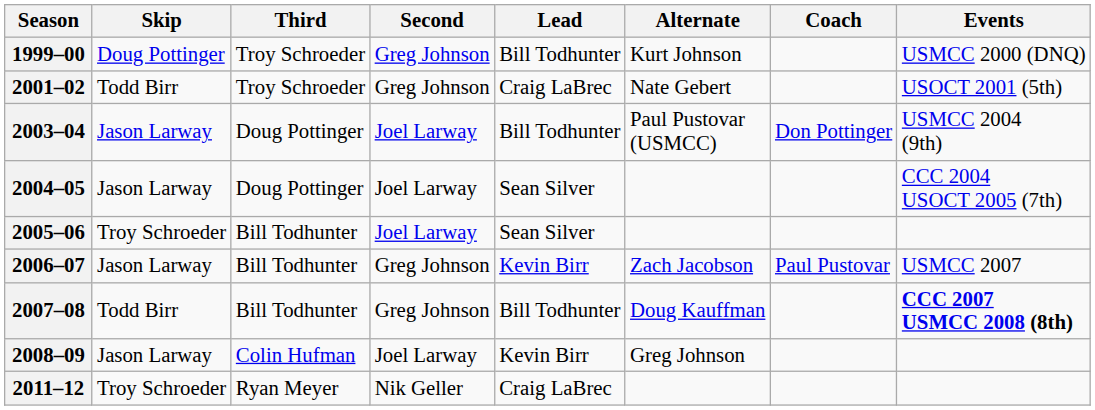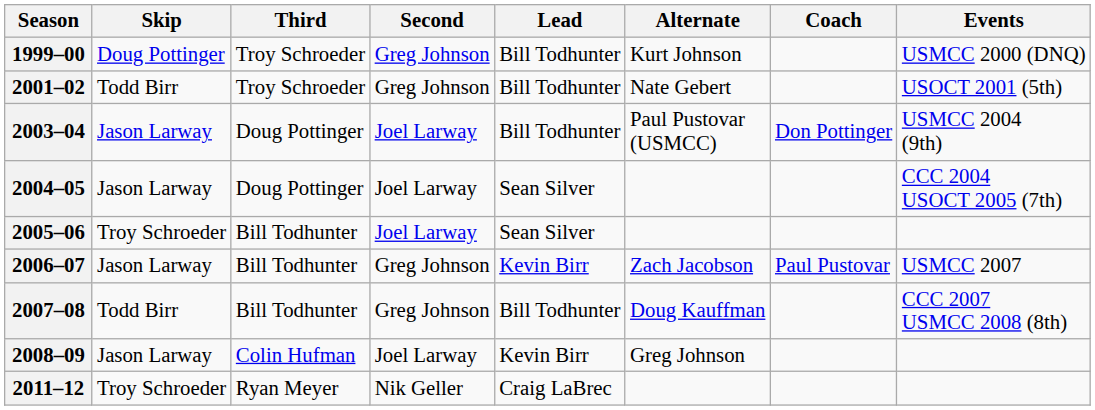 <table class="wikitable">
 <tr>
 <th scope="col" width=60>Season</th>
 <th scope="col">Skip</th>
 <th scope="col">Third</th>
 <th scope="col">Second</th>
 <th scope="col">Lead</th>
 <th scope="col">Alternate</th>
 <th scope="col">Coach</th>
 <th scope="col">Events</th>
 </tr>
 <tr>
 <th scope="row">1999–00</th>
 <td><a href='#'>Doug Pottinger</a></td>
 <td>Troy Schroeder</td>
 <td><a href='#'>Greg Johnson</a></td>
 <td>Bill Todhunter</td>
 <td>Kurt Johnson</td>
 <td></td>
 <td><a href='#'>USMCC</a> 2000 (DNQ)</td>
 </tr>
 <tr>
 <th scope="row">2001–02</th>
 <td>Todd Birr</td>
 <td>Troy Schroeder</td>
 <td>Greg Johnson</td>
-<td>Craig LaBrec</td>
+<td>Bill Todhunter</td>
 <td>Nate Gebert</td>
 <td></td>
 <td><a href='#'>USOCT 2001</a> (5th)</td>
 </tr>
 <tr>
 <th scope="row">2003–04</th>
 <td><a href='#'>Jason Larway</a></td>
 <td>Doug Pottinger</td>
 <td><a href='#'>Joel Larway</a></td>
 <td>Bill Todhunter</td>
 <td>Paul Pustovar<br>(USMCC)</td>
 <td><a href='#'>Don Pottinger</a></td>
 <td><a href='#'>USMCC</a> 2004 <br> (9th)</td>
 </tr>
 <tr>
 <th scope="row">2004–05</th>
 <td>Jason Larway</td>
 <td>Doug Pottinger</td>
 <td>Joel Larway</td>
 <td>Sean Silver</td>
 <td></td>
 <td></td>
 <td><a href='#'>CCC 2004</a> <br><a href='#'>USOCT 2005</a> (7th)</td>
 </tr>
 <tr>
 <th scope="row">2005–06</th>
 <td>Troy Schroeder</td>
 <td>Bill Todhunter</td>
 <td><a href='#'>Joel Larway</a></td>
 <td>Sean Silver</td>
 <td></td>
 <td></td>
 <td></td>
 </tr>
 <tr>
 <th scope="row">2006–07</th>
 <td>Jason Larway</td>
 <td>Bill Todhunter</td>
 <td>Greg Johnson</td>
 <td><a href='#'>Kevin Birr</a></td>
 <td><a href='#'>Zach Jacobson</a></td>
 <td><a href='#'>Paul Pustovar</a></td>
 <td><a href='#'>USMCC</a> 2007 <br> </td>
 </tr>
 <tr>
 <th scope="row">2007–08</th>
 <td>Todd Birr</td>
 <td>Bill Todhunter</td>
 <td>Greg Johnson</td>
 <td>Bill Todhunter</td>
 <td><a href='#'>Doug Kauffman</a></td>
 <td></td>
-<td><strong><a href='#'>CCC 2007</a> <br><a href='#'>USMCC 2008</a> (8th)</strong></td>
+<td><a href='#'>CCC 2007</a> <br><a href='#'>USMCC 2008</a> (8th)</td>
 </tr>
 <tr>
 <th scope="row">2008–09</th>
 <td>Jason Larway</td>
 <td><a href='#'>Colin Hufman</a></td>
 <td>Joel Larway</td>
 <td>Kevin Birr</td>
 <td>Greg Johnson</td>
 <td></td>
 <td></td>
 </tr>
 <tr>
 <th scope="row">2011–12</th>
 <td>Troy Schroeder</td>
 <td>Ryan Meyer</td>
 <td>Nik Geller</td>
 <td>Craig LaBrec</td>
 <td></td>
 <td></td>
 <td></td>
 </tr>
 </table>
